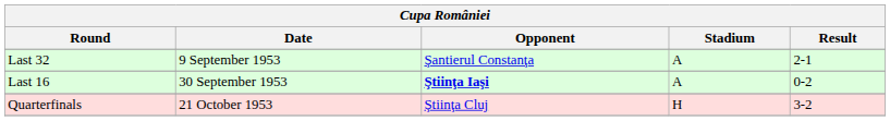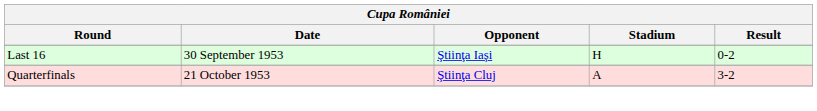 <table class="wikitable" style="width:80%;">
 <tr>
 <th colspan="5" style="text-align:center;"><em>Cupa României</em></th>
 </tr>
 <tr>
 <th>Round</th>
 <th>Date</th>
 <th>Opponent</th>
 <th>Stadium</th>
 <th>Result</th>
 </tr>
 <tr>
 </tr>
-<tr bgcolor="#ddffdd">
-<td>Last 32</td>
-<td>9 September 1953</td>
-<td><a href='#'>Şantierul Constanţa</a></td>
-<td>A</td>
-<td>2-1</td>
-</tr>
 <tr>
 </tr>
 <tr bgcolor="#ddffdd">
 <td>Last 16</td>
 <td>30 September 1953</td>
-<td><strong><a href='#'>Ştiinţa Iaşi</a></strong></td>
-<td>A</td>
+<td><a href='#'>Ştiinţa Iaşi</a></td>
+<td>H</td>
 <td>0-2</td>
 </tr>
 <tr>
 </tr>
 <tr bgcolor="#ffdddd">
 <td>Quarterfinals</td>
 <td>21 October 1953</td>
 <td><a href='#'>Ştiinţa Cluj</a></td>
-<td>H</td>
+<td>A</td>
 <td>3-2</td>
 </tr>
 <tr>
 </tr>
 </table>
